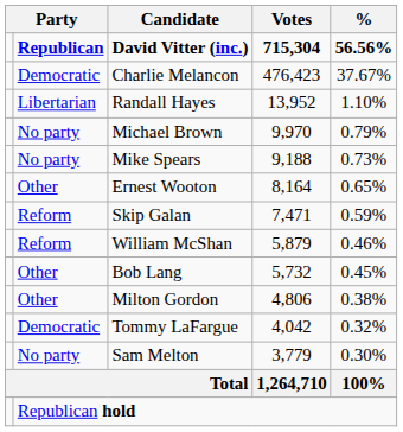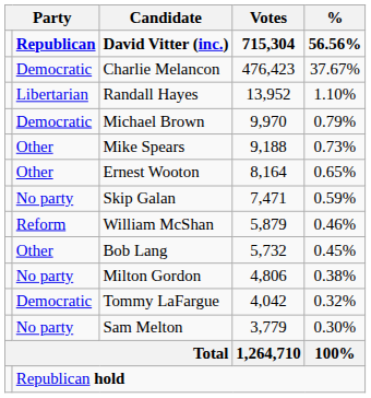 <table class=wikitable>
 <tr>
 <th colspan=2>Party</th>
 <th>Candidate</th>
 <th>Votes</th>
 <th>%</th>
 </tr>
 <tr>
 <td></td>
 <td><strong><a href='#'>Republican</a></strong></td>
 <td><strong>David Vitter (<a href='#'>inc.</a>)</strong></td>
 <td align=center><strong>715,304</strong></td>
 <td align=center><strong>56.56%</strong></td>
 </tr>
 <tr>
 <td></td>
 <td><a href='#'>Democratic</a></td>
 <td>Charlie Melancon</td>
 <td align=center>476,423</td>
 <td align=center>37.67%</td>
 </tr>
 <tr>
 <td></td>
 <td><a href='#'>Libertarian</a></td>
 <td>Randall Hayes</td>
 <td align=center>13,952</td>
 <td align=center>1.10%</td>
 </tr>
 <tr>
 <td></td>
-<td><a href='#'>No party</a></td>
+<td><a href='#'>Democratic</a></td>
 <td>Michael Brown</td>
 <td align=center>9,970</td>
 <td align=center>0.79%</td>
 </tr>
 <tr>
 <td></td>
-<td><a href='#'>No party</a></td>
+<td><a href='#'>Other</a></td>
 <td>Mike Spears</td>
 <td align=center>9,188</td>
 <td align=center>0.73%</td>
 </tr>
 <tr>
 <td></td>
 <td><a href='#'>Other</a></td>
 <td>Ernest Wooton</td>
 <td align=center>8,164</td>
 <td align=center>0.65%</td>
 </tr>
 <tr>
 <td></td>
-<td><a href='#'>Reform</a></td>
+<td><a href='#'>No party</a></td>
 <td>Skip Galan</td>
 <td align=center>7,471</td>
 <td align=center>0.59%</td>
 </tr>
 <tr>
 <td></td>
 <td><a href='#'>Reform</a></td>
 <td>William McShan</td>
 <td align=center>5,879</td>
 <td align=center>0.46%</td>
 </tr>
 <tr>
 <td></td>
 <td><a href='#'>Other</a></td>
 <td>Bob Lang</td>
 <td align=center>5,732</td>
 <td align=center>0.45%</td>
 </tr>
 <tr>
 <td></td>
-<td><a href='#'>Other</a></td>
+<td><a href='#'>No party</a></td>
 <td>Milton Gordon</td>
 <td align=center>4,806</td>
 <td align=center>0.38%</td>
 </tr>
 <tr>
 <td></td>
 <td><a href='#'>Democratic</a></td>
 <td>Tommy LaFargue</td>
 <td align=center>4,042</td>
 <td align=center>0.32%</td>
 </tr>
 <tr>
 <td></td>
 <td><a href='#'>No party</a></td>
 <td>Sam Melton</td>
 <td align=center>3,779</td>
 <td align=center>0.30%</td>
 </tr>
 <tr>
 <th colspan=3; style="text-align:right;">Total</th>
 <th align=center>1,264,710</th>
 <th align=center>100%</th>
 </tr>
 <tr>
 <td></td>
 <td colspan=6; style="text-align:left;"><a href='#'>Republican</a> <strong>hold</strong></td>
 </tr>
 </table>
